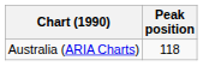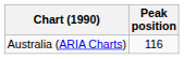 <table class="wikitable">
 <tr>
 <th>Chart (1990)</th>
 <th>Peak<br>position</th>
 </tr>
 <tr>
 <td>Australia (<a href='#'>ARIA Charts</a>)</td>
-<td align="center">118</td>
+<td align="center">116</td>
 </tr>
 </table>
